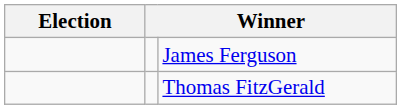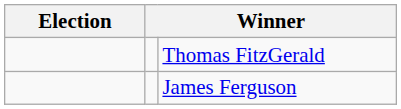 <table class="wikitable">
 <tr>
 <th width=100>Election</th>
 <th colspan=2>Winner</th>
 </tr>
 <tr>
 <td></td>
 <td width=2 bgcolor=></td>
-<td width=175><a href='#'>James Ferguson</a></td>
+<td width=175><a href='#'>Thomas FitzGerald</a></td>
 </tr>
 <tr>
 <td></td>
 <td width=2 bgcolor=></td>
-<td width=175><a href='#'>Thomas FitzGerald</a></td>
+<td width=175><a href='#'>James Ferguson</a></td>
 </tr>
 </table>
